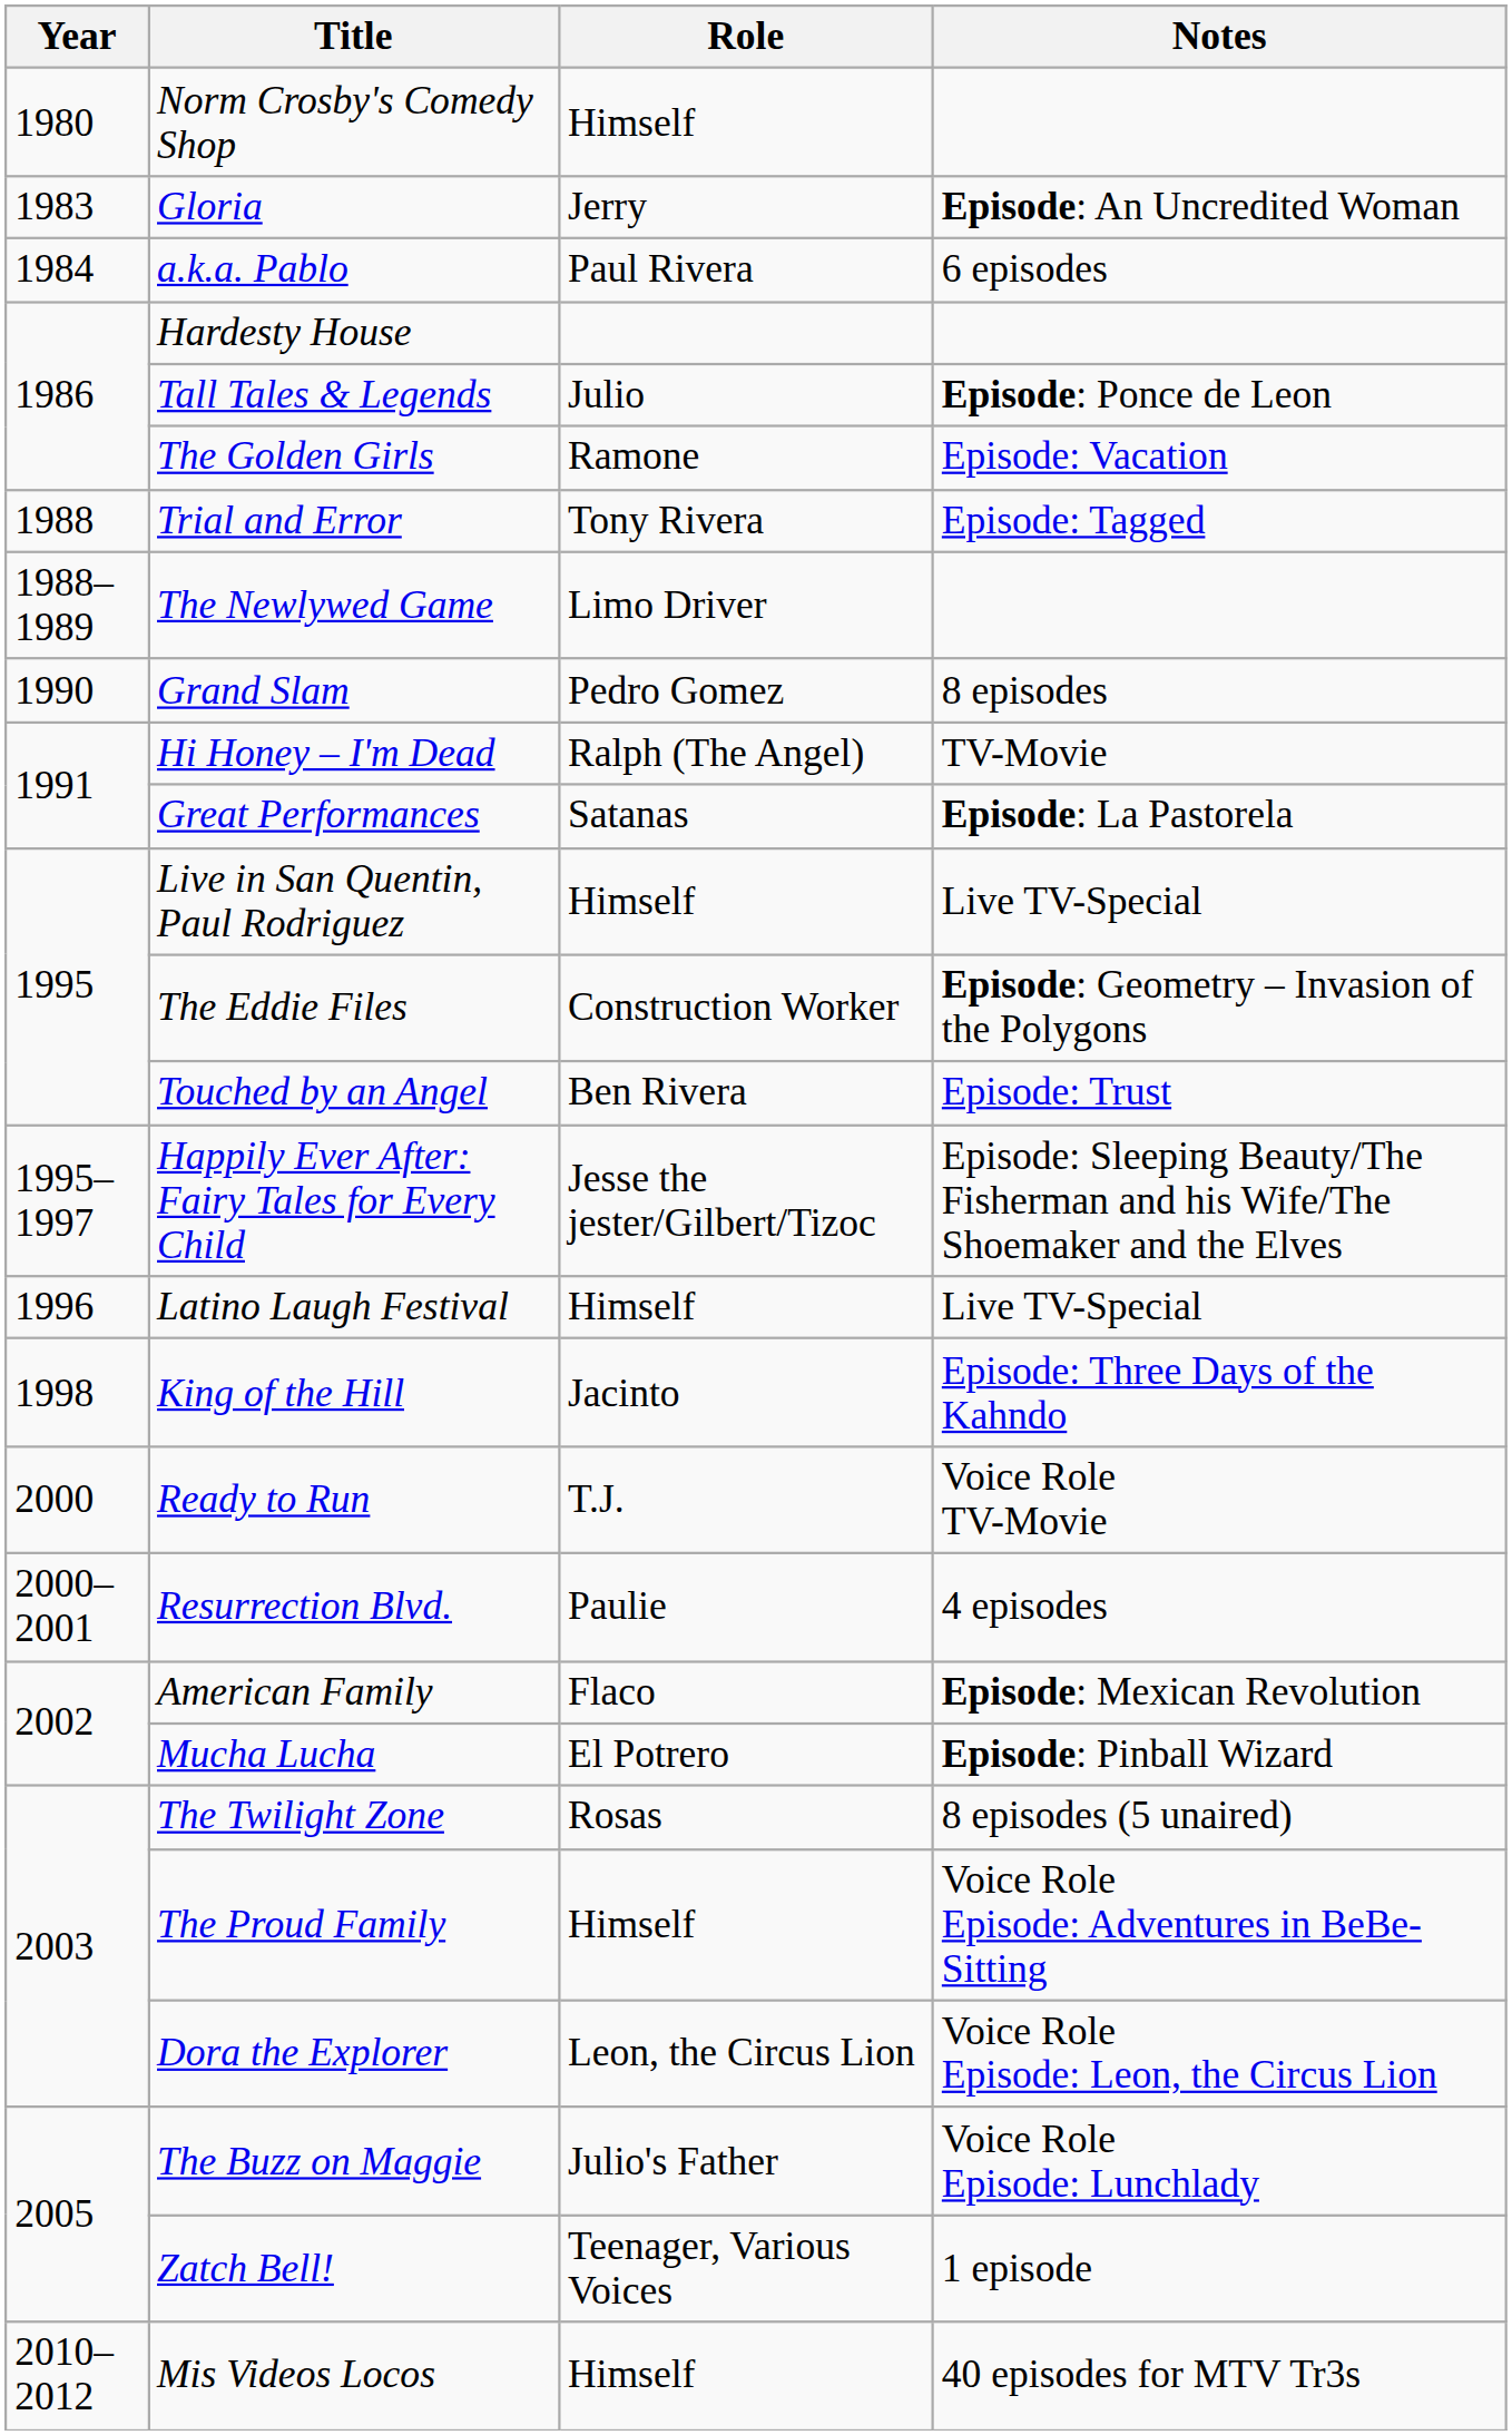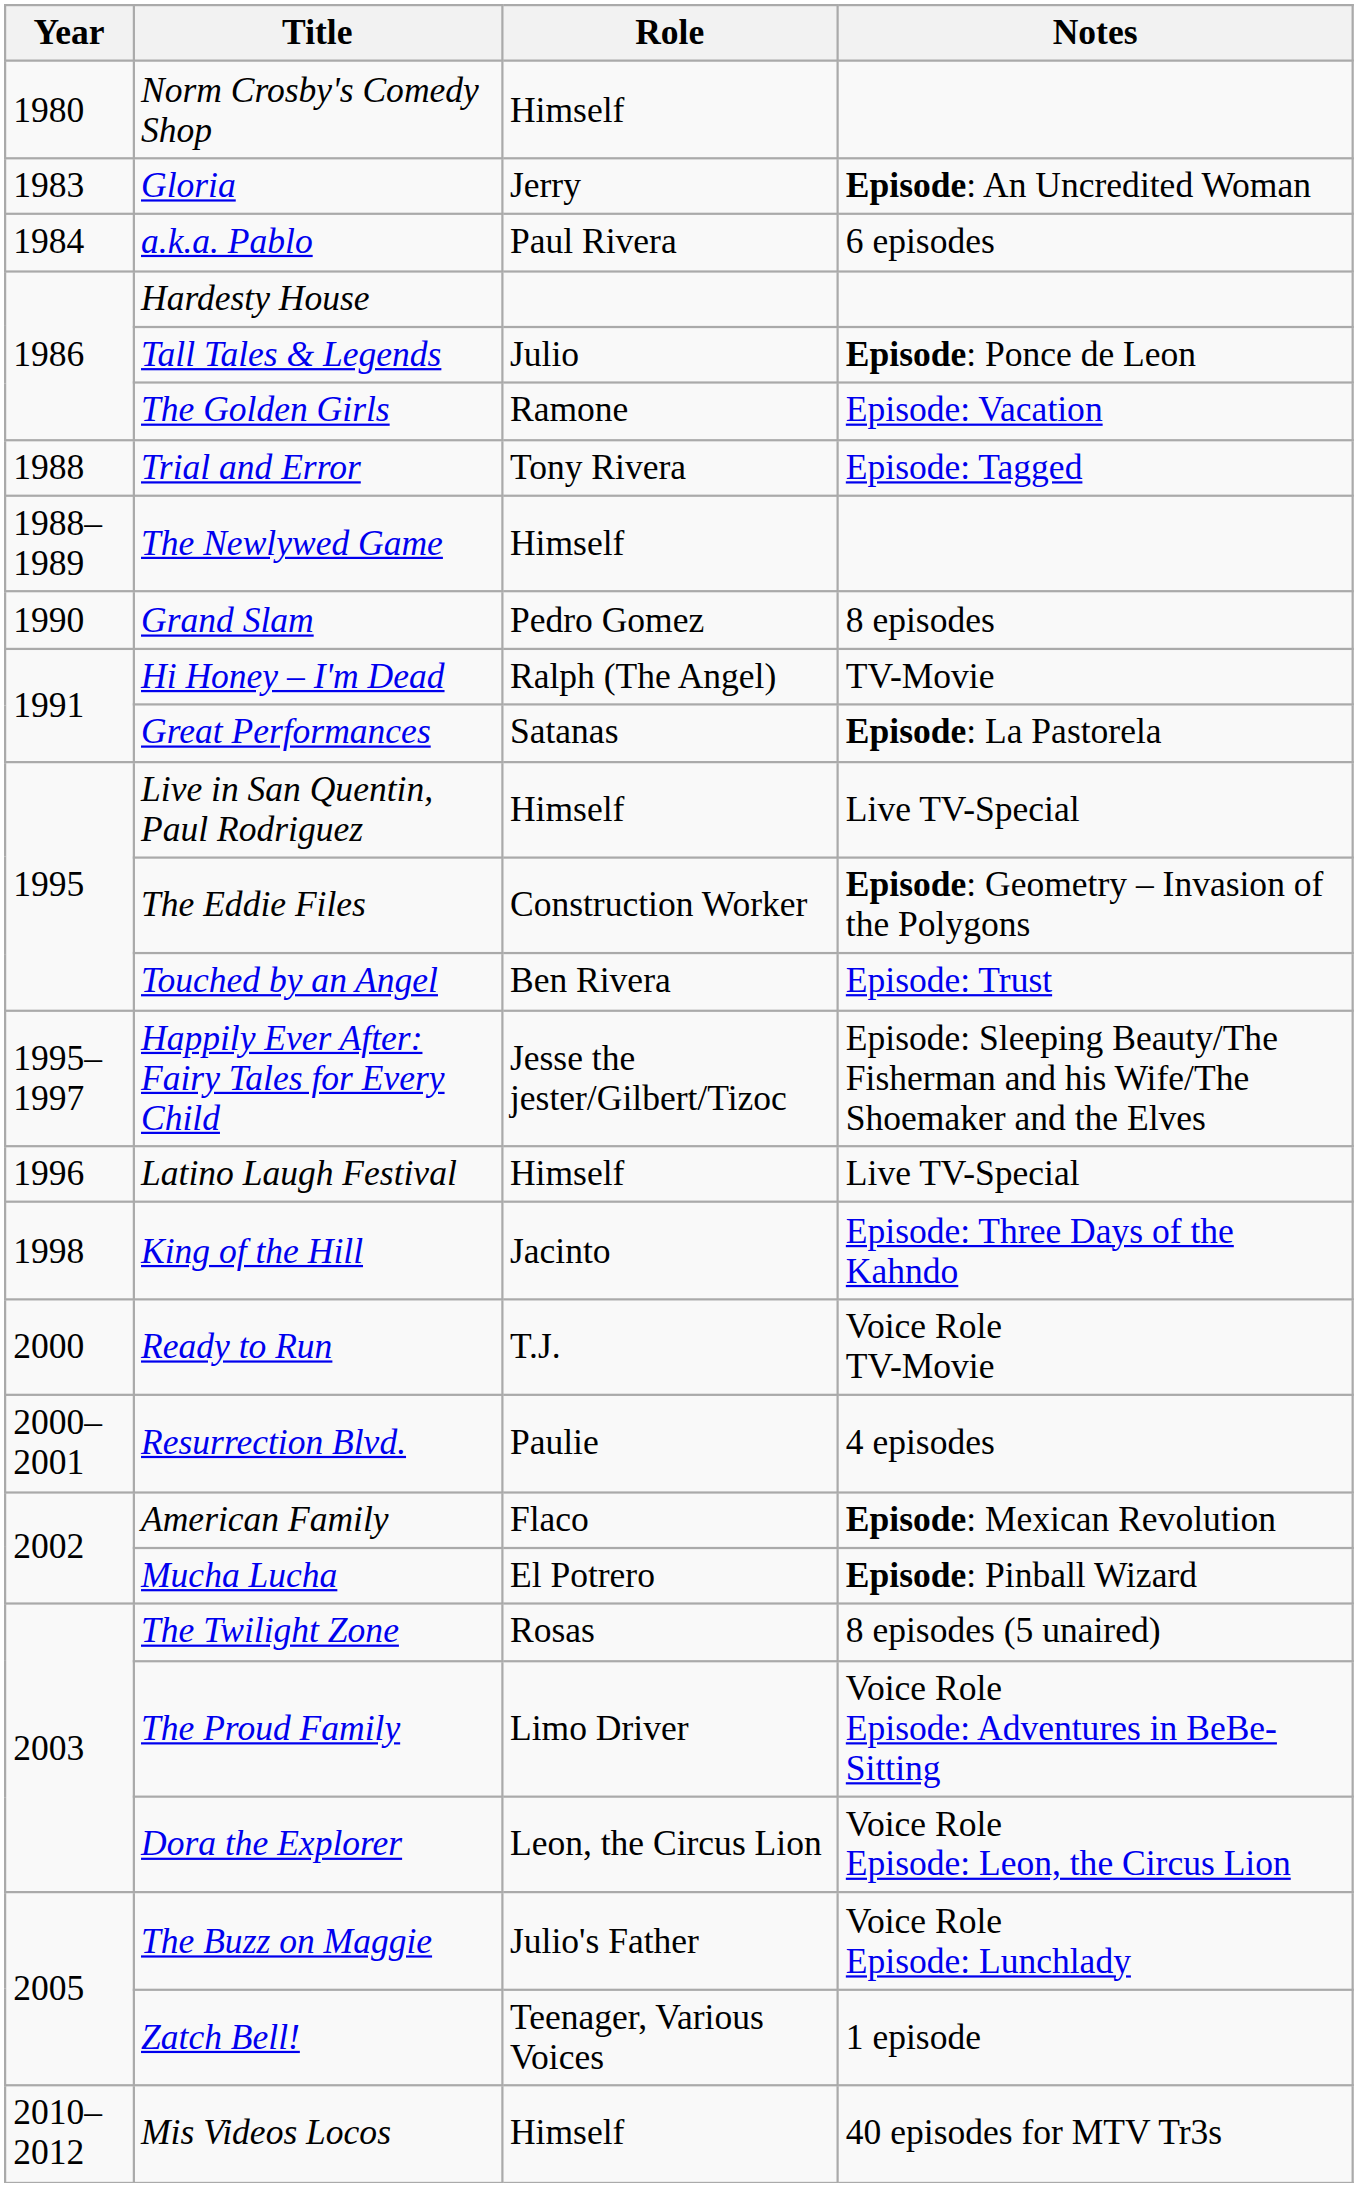 <table class="wikitable">
 <tr>
 <th>Year</th>
 <th>Title</th>
 <th>Role</th>
 <th>Notes</th>
 </tr>
 <tr>
 <td>1980</td>
 <td><em>Norm Crosby's Comedy Shop</em></td>
 <td>Himself</td>
 </tr>
 <tr>
 <td>1983</td>
 <td><em><a href='#'>Gloria</a></em></td>
 <td>Jerry</td>
 <td><strong>Episode</strong>: An Uncredited Woman</td>
 </tr>
 <tr>
 <td>1984</td>
 <td><em><a href='#'>a.k.a. Pablo</a></em></td>
 <td>Paul Rivera</td>
 <td>6 episodes</td>
 </tr>
 <tr>
 <td rowspan="3">1986</td>
 <td><em>Hardesty House</em></td>
 <td></td>
 <td></td>
 </tr>
 <tr>
 <td><em><a href='#'>Tall Tales & Legends</a></em></td>
 <td>Julio</td>
 <td><strong>Episode</strong>: Ponce de Leon</td>
 </tr>
 <tr>
 <td><em><a href='#'>The Golden Girls</a></em></td>
 <td>Ramone</td>
 <td><a href='#'>Episode: Vacation</a></td>
 </tr>
 <tr>
 <td>1988</td>
 <td><em><a href='#'>Trial and Error</a></em></td>
 <td>Tony Rivera</td>
 <td><a href='#'>Episode: Tagged</a></td>
 </tr>
 <tr>
 <td>1988–1989</td>
 <td><em><a href='#'>The Newlywed Game</a></em></td>
-<td>Limo Driver</td>
+<td>Himself</td>
 </tr>
 <tr>
 <td>1990</td>
 <td><em><a href='#'>Grand Slam</a></em></td>
 <td>Pedro Gomez</td>
 <td>8 episodes</td>
 </tr>
 <tr>
 <td rowspan="2">1991</td>
 <td><em><a href='#'>Hi Honey – I'm Dead</a></em></td>
 <td>Ralph (The Angel)</td>
 <td>TV-Movie</td>
 </tr>
 <tr>
 <td><em><a href='#'>Great Performances</a></em></td>
 <td>Satanas</td>
 <td><strong>Episode</strong>: La Pastorela</td>
 </tr>
 <tr>
 <td rowspan="3">1995</td>
 <td><em>Live in San Quentin, Paul Rodriguez</em></td>
 <td>Himself</td>
 <td>Live TV-Special</td>
 </tr>
 <tr>
 <td><em>The Eddie Files</em></td>
 <td>Construction Worker</td>
 <td><strong>Episode</strong>: Geometry – Invasion of the Polygons</td>
 </tr>
 <tr>
 <td><em><a href='#'>Touched by an Angel</a></em></td>
 <td>Ben Rivera</td>
 <td><a href='#'>Episode: Trust</a></td>
 </tr>
 <tr>
 <td>1995–1997</td>
 <td><em><a href='#'>Happily Ever After: Fairy Tales for Every Child</a></em></td>
 <td>Jesse the jester/Gilbert/Tizoc</td>
 <td>Episode: Sleeping Beauty/The Fisherman and his Wife/The Shoemaker and the Elves</td>
 </tr>
 <tr>
 <td>1996</td>
 <td><em>Latino Laugh Festival</em></td>
 <td>Himself</td>
 <td>Live TV-Special</td>
 </tr>
 <tr>
 <td>1998</td>
 <td><em><a href='#'>King of the Hill</a></em></td>
 <td>Jacinto</td>
 <td><a href='#'>Episode: Three Days of the Kahndo</a></td>
 </tr>
 <tr>
 <td>2000</td>
 <td><em><a href='#'>Ready to Run</a></em></td>
 <td>T.J.</td>
 <td>Voice Role<br>TV-Movie</td>
 </tr>
 <tr>
 <td>2000–2001</td>
 <td><em><a href='#'>Resurrection Blvd.</a></em></td>
 <td>Paulie</td>
 <td>4 episodes</td>
 </tr>
 <tr>
 <td rowspan="2">2002</td>
 <td><em>American Family</em></td>
 <td>Flaco</td>
 <td><strong>Episode</strong>: Mexican Revolution</td>
 </tr>
 <tr>
 <td><em><a href='#'>Mucha Lucha</a></em></td>
 <td>El Potrero</td>
 <td><strong>Episode</strong>: Pinball Wizard</td>
 </tr>
 <tr>
 <td rowspan="3">2003</td>
 <td><em><a href='#'>The Twilight Zone</a></em></td>
 <td>Rosas</td>
 <td>8 episodes (5 unaired)</td>
 </tr>
 <tr>
 <td><em><a href='#'>The Proud Family</a></em></td>
-<td>Himself</td>
+<td>Limo Driver</td>
 <td>Voice Role<br><a href='#'>Episode: Adventures in BeBe-Sitting</a></td>
 </tr>
 <tr>
 <td><em><a href='#'>Dora the Explorer</a></em></td>
 <td>Leon, the Circus Lion</td>
 <td>Voice Role<br><a href='#'>Episode: Leon, the Circus Lion</a></td>
 </tr>
 <tr>
 <td rowspan="2">2005</td>
 <td><em><a href='#'>The Buzz on Maggie</a></em></td>
 <td>Julio's Father</td>
 <td>Voice Role<br><a href='#'>Episode: Lunchlady</a></td>
 </tr>
 <tr>
 <td><em><a href='#'>Zatch Bell!</a></em></td>
 <td>Teenager, Various Voices</td>
 <td>1 episode</td>
 </tr>
 <tr>
 <td>2010–2012</td>
 <td><em>Mis Videos Locos</em></td>
 <td>Himself</td>
 <td>40 episodes for MTV Tr3s</td>
 </tr>
 </table>
